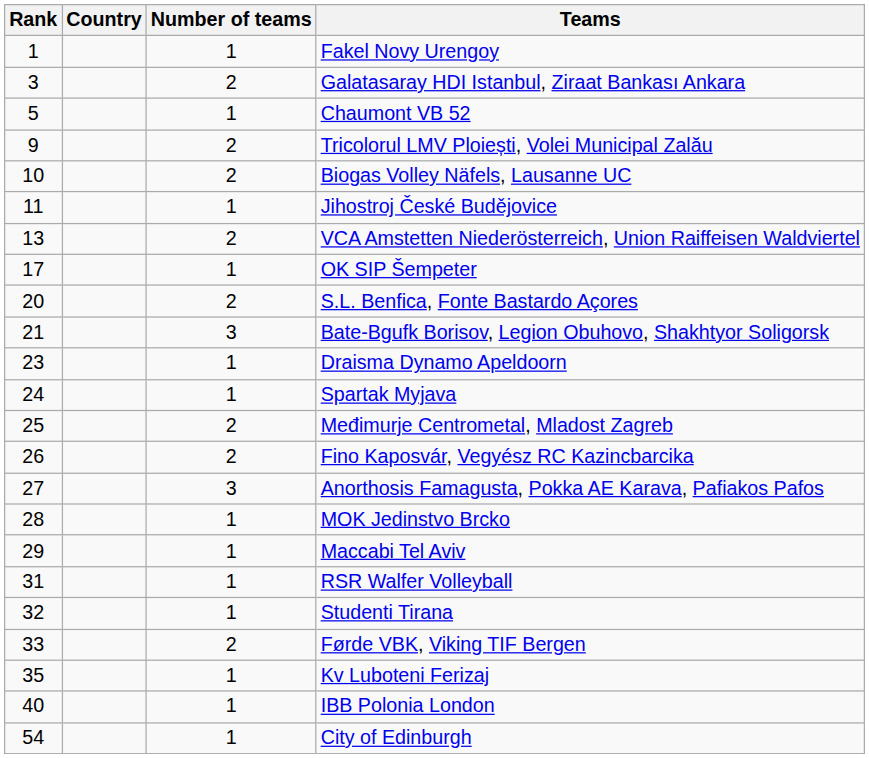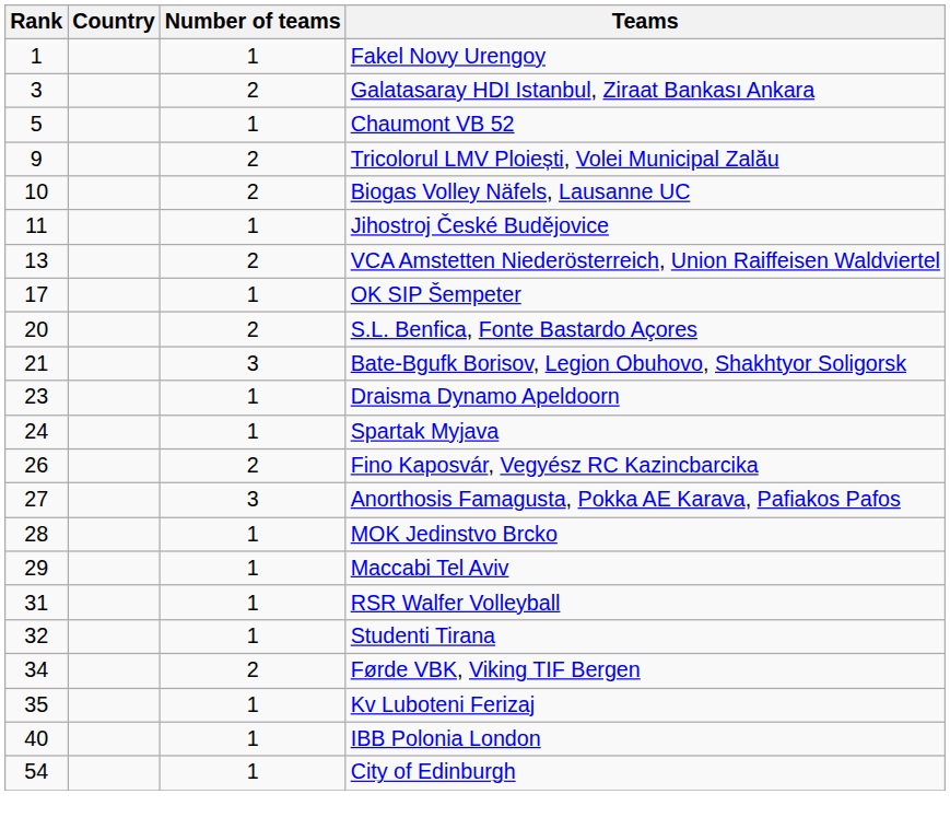 <table class="wikitable sortable" style="text-align:left">
 <tr>
 <th>Rank</th>
 <th>Country</th>
 <th>Number of teams</th>
 <th>Teams</th>
 </tr>
 <tr>
 <td align="center">1</td>
 <td></td>
 <td align="center">1</td>
 <td><a href='#'>Fakel Novy Urengoy</a></td>
 </tr>
 <tr>
 <td align="center">3</td>
 <td></td>
 <td align="center">2</td>
 <td><a href='#'>Galatasaray HDI Istanbul</a>, <a href='#'>Ziraat Bankası Ankara</a></td>
 </tr>
 <tr>
 <td align="center">5</td>
 <td></td>
 <td align="center">1</td>
 <td><a href='#'>Chaumont VB 52</a></td>
 </tr>
 <tr>
 <td align="center">9</td>
 <td></td>
 <td align="center">2</td>
 <td><a href='#'>Tricolorul LMV Ploiești</a>, <a href='#'>Volei Municipal Zalău</a></td>
 </tr>
 <tr>
 <td align="center">10</td>
 <td></td>
 <td align="center">2</td>
 <td><a href='#'>Biogas Volley Näfels</a>, <a href='#'>Lausanne UC</a></td>
 </tr>
 <tr>
 <td align="center">11</td>
 <td></td>
 <td align="center">1</td>
 <td><a href='#'>Jihostroj České Budějovice</a></td>
 </tr>
 <tr>
 <td align="center">13</td>
 <td></td>
 <td align="center">2</td>
 <td><a href='#'>VCA Amstetten Niederösterreich</a>, <a href='#'>Union Raiffeisen Waldviertel</a></td>
 </tr>
 <tr>
 <td align="center">17</td>
 <td></td>
 <td align="center">1</td>
 <td><a href='#'>OK SIP Šempeter</a></td>
 </tr>
 <tr>
 <td align="center">20</td>
 <td></td>
 <td align="center">2</td>
 <td><a href='#'>S.L. Benfica</a>, <a href='#'>Fonte Bastardo Açores</a></td>
 </tr>
 <tr>
 <td align="center">21</td>
 <td></td>
 <td align="center">3</td>
 <td><a href='#'>Bate-Bgufk Borisov</a>, <a href='#'>Legion Obuhovo</a>, <a href='#'>Shakhtyor Soligorsk</a></td>
 </tr>
 <tr>
 <td align="center">23</td>
 <td></td>
 <td align="center">1</td>
 <td><a href='#'>Draisma Dynamo Apeldoorn</a></td>
 </tr>
 <tr>
 <td align="center">24</td>
 <td></td>
 <td align="center">1</td>
 <td><a href='#'>Spartak Myjava</a></td>
 </tr>
 <tr>
-<td align="center">25</td>
-<td></td>
-<td align="center">2</td>
-<td><a href='#'>Međimurje Centrometal</a>, <a href='#'>Mladost Zagreb</a></td>
-</tr>
-<tr>
 <td align="center">26</td>
 <td></td>
 <td align="center">2</td>
 <td><a href='#'>Fino Kaposvár</a>, <a href='#'>Vegyész RC Kazincbarcika</a></td>
 </tr>
 <tr>
 <td align="center">27</td>
 <td></td>
 <td align="center">3</td>
 <td><a href='#'>Anorthosis Famagusta</a>, <a href='#'>Pokka AE Karava</a>, <a href='#'>Pafiakos Pafos</a></td>
 </tr>
 <tr>
 <td align="center">28</td>
 <td></td>
 <td align="center">1</td>
 <td><a href='#'>MOK Jedinstvo Brcko</a></td>
 </tr>
 <tr>
 <td align="center">29</td>
 <td></td>
 <td align="center">1</td>
 <td><a href='#'>Maccabi Tel Aviv</a></td>
 </tr>
 <tr>
 <td align="center">31</td>
 <td></td>
 <td align="center">1</td>
 <td><a href='#'>RSR Walfer Volleyball</a></td>
 </tr>
 <tr>
 <td align="center">32</td>
 <td></td>
 <td align="center">1</td>
 <td><a href='#'>Studenti Tirana</a></td>
 </tr>
 <tr>
-<td align="center">33</td>
+<td align="center">34</td>
 <td></td>
 <td align="center">2</td>
 <td><a href='#'>Førde VBK</a>, <a href='#'>Viking TIF Bergen</a></td>
 </tr>
 <tr>
 <td align="center">35</td>
 <td></td>
 <td align="center">1</td>
 <td><a href='#'>Kv Luboteni Ferizaj</a></td>
 </tr>
 <tr>
 <td align="center">40</td>
 <td></td>
 <td align="center">1</td>
 <td><a href='#'>IBB Polonia London</a></td>
 </tr>
 <tr>
 <td align="center">54</td>
 <td></td>
 <td align="center">1</td>
 <td><a href='#'>City of Edinburgh</a></td>
 </tr>
 </table>
